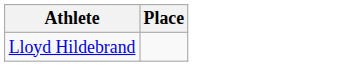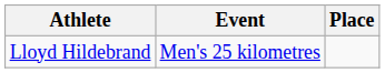 <table class="wikitable sortable" style="text-align:center">
 <tr>
 <th>Athlete</th>
+<th>Event</th>
 <th>Place</th>
 </tr>
 <tr>
 <td align=left><a href='#'>Lloyd Hildebrand</a></td>
+<td align=left><a href='#'>Men's 25 kilometres</a></td>
 <td></td>
 </tr>
 </table>
